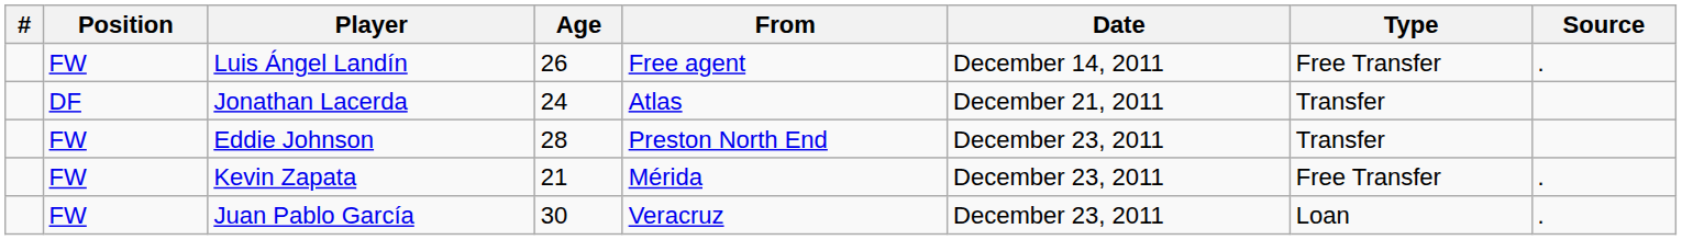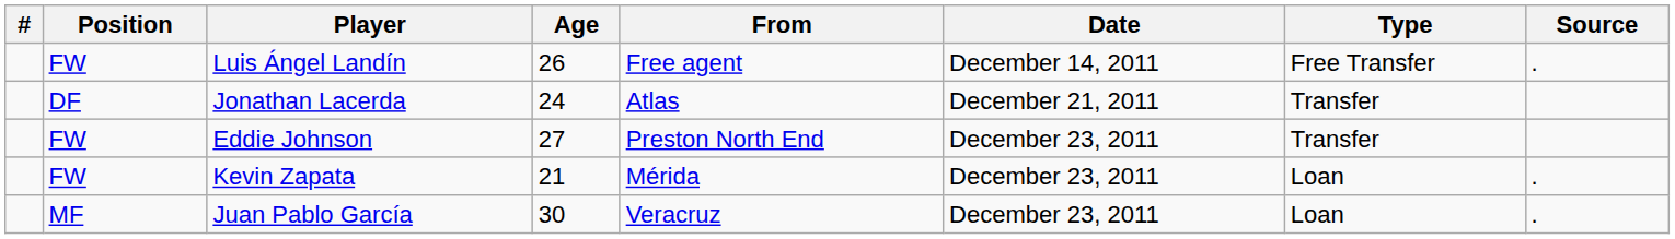 <table class="wikitable sortable" style="width:83%; text-align:center; font-size:95%; text-align:left;">
 <tr>
 <th><strong>#</strong></th>
 <th><strong>Position</strong></th>
 <th><strong>Player</strong></th>
 <th><strong>Age</strong></th>
 <th><strong>From</strong></th>
 <th><strong>Date</strong></th>
 <th><strong>Type</strong></th>
 <th><strong>Source</strong></th>
 </tr>
 <tr>
 <td></td>
 <td><a href='#'>FW</a></td>
 <td> <a href='#'>Luis Ángel Landín</a></td>
 <td>26</td>
 <td><a href='#'>Free agent</a></td>
 <td>December 14, 2011</td>
 <td>Free Transfer</td>
 <td>.</td>
 </tr>
 <tr>
 <td></td>
 <td><a href='#'>DF</a></td>
 <td> <a href='#'>Jonathan Lacerda</a></td>
 <td>24</td>
 <td> <a href='#'>Atlas</a></td>
 <td>December 21, 2011</td>
 <td>Transfer</td>
 <td></td>
 </tr>
 <tr>
 <td></td>
 <td><a href='#'>FW</a></td>
 <td> <a href='#'>Eddie Johnson</a></td>
-<td>28</td>
+<td>27</td>
 <td> <a href='#'>Preston North End</a></td>
 <td>December 23, 2011</td>
 <td>Transfer</td>
 <td></td>
 </tr>
 <tr>
 <td></td>
 <td><a href='#'>FW</a></td>
 <td> <a href='#'>Kevin Zapata</a></td>
 <td>21</td>
 <td> <a href='#'>Mérida</a></td>
 <td>December 23, 2011</td>
-<td>Free Transfer</td>
+<td>Loan</td>
 <td>.</td>
 </tr>
 <tr>
 <td></td>
-<td><a href='#'>FW</a></td>
+<td><a href='#'>MF</a></td>
 <td> <a href='#'>Juan Pablo García</a></td>
 <td>30</td>
 <td> <a href='#'>Veracruz</a></td>
 <td>December 23, 2011</td>
 <td>Loan</td>
 <td>.</td>
 </tr>
 </table>
